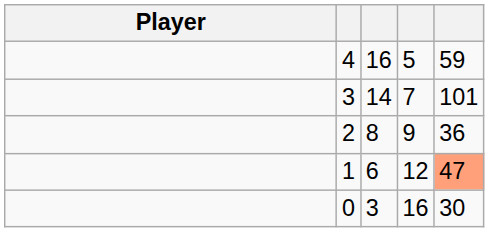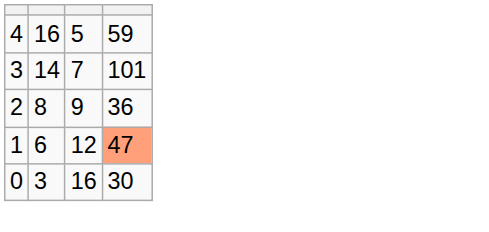 <table class="wikitable">
 <tr>
-<th>Player</th>
 <th></th>
 <th></th>
 <th></th>
 <th></th>
 </tr>
 <tr>
-<td width="220"><strong></strong></td>
 <td>4</td>
 <td>16</td>
 <td>5</td>
 <td>59</td>
 </tr>
 <tr>
-<td><strong></strong></td>
 <td>3</td>
 <td>14</td>
 <td>7</td>
 <td>101</td>
 </tr>
 <tr>
-<td></td>
 <td>2</td>
 <td>8</td>
 <td>9</td>
 <td>36</td>
 </tr>
 <tr>
-<td></td>
 <td>1</td>
 <td>6</td>
 <td>12</td>
 <td style="background: lightsalmon;">47</td>
 </tr>
 <tr>
-<td></td>
 <td>0</td>
 <td>3</td>
 <td>16</td>
 <td>30</td>
 </tr>
 </table>
